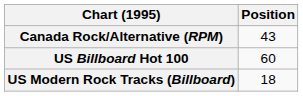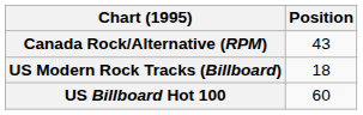 <table class="wikitable sortable plainrowheaders" style="text-align:center">
 <tr>
 <th>Chart (1995)</th>
 <th>Position</th>
 </tr>
 <tr>
 <th scope="row">Canada Rock/Alternative (<em>RPM</em>)</th>
 <td>43</td>
 </tr>
 <tr>
+<th scope="row">US Modern Rock Tracks (<em>Billboard</em>)</th>
+<td>18</td>
+</tr>
+<tr>
 <th scope="row">US <em>Billboard</em> Hot 100</th>
 <td>60</td>
 </tr>
-<tr>
-<th scope="row">US Modern Rock Tracks (<em>Billboard</em>)</th>
-<td>18</td>
-</tr>
 </table>
